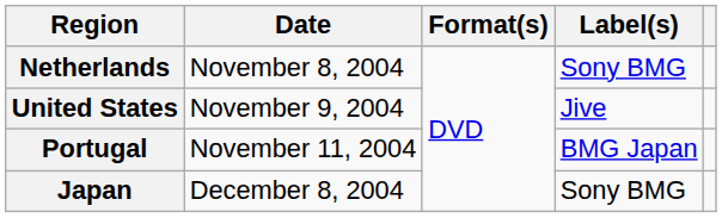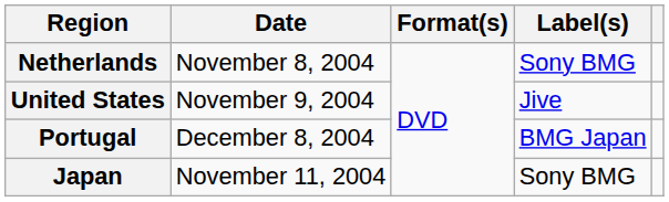 <table class="wikitable plainrowheaders">
 <tr>
 <th scope="col">Region</th>
 <th scope="col">Date</th>
 <th scope="col">Format(s)</th>
 <th scope="col">Label(s)</th>
 <th scope="col"></th>
 </tr>
 <tr>
 <th scope="row">Netherlands</th>
 <td>November 8, 2004</td>
 <td rowspan="4"><a href='#'>DVD</a></td>
 <td><a href='#'>Sony BMG</a></td>
 <td></td>
 </tr>
 <tr>
 <th scope="row">United States</th>
 <td>November 9, 2004</td>
 <td><a href='#'>Jive</a></td>
 <td></td>
 </tr>
 <tr>
 <th scope="row">Portugal</th>
-<td>November 11, 2004</td>
+<td>December 8, 2004</td>
 <td><a href='#'>BMG Japan</a></td>
 <td></td>
 </tr>
 <tr>
 <th scope="row">Japan</th>
-<td>December 8, 2004</td>
+<td>November 11, 2004</td>
 <td>Sony BMG</td>
 <td></td>
 </tr>
 </table>
